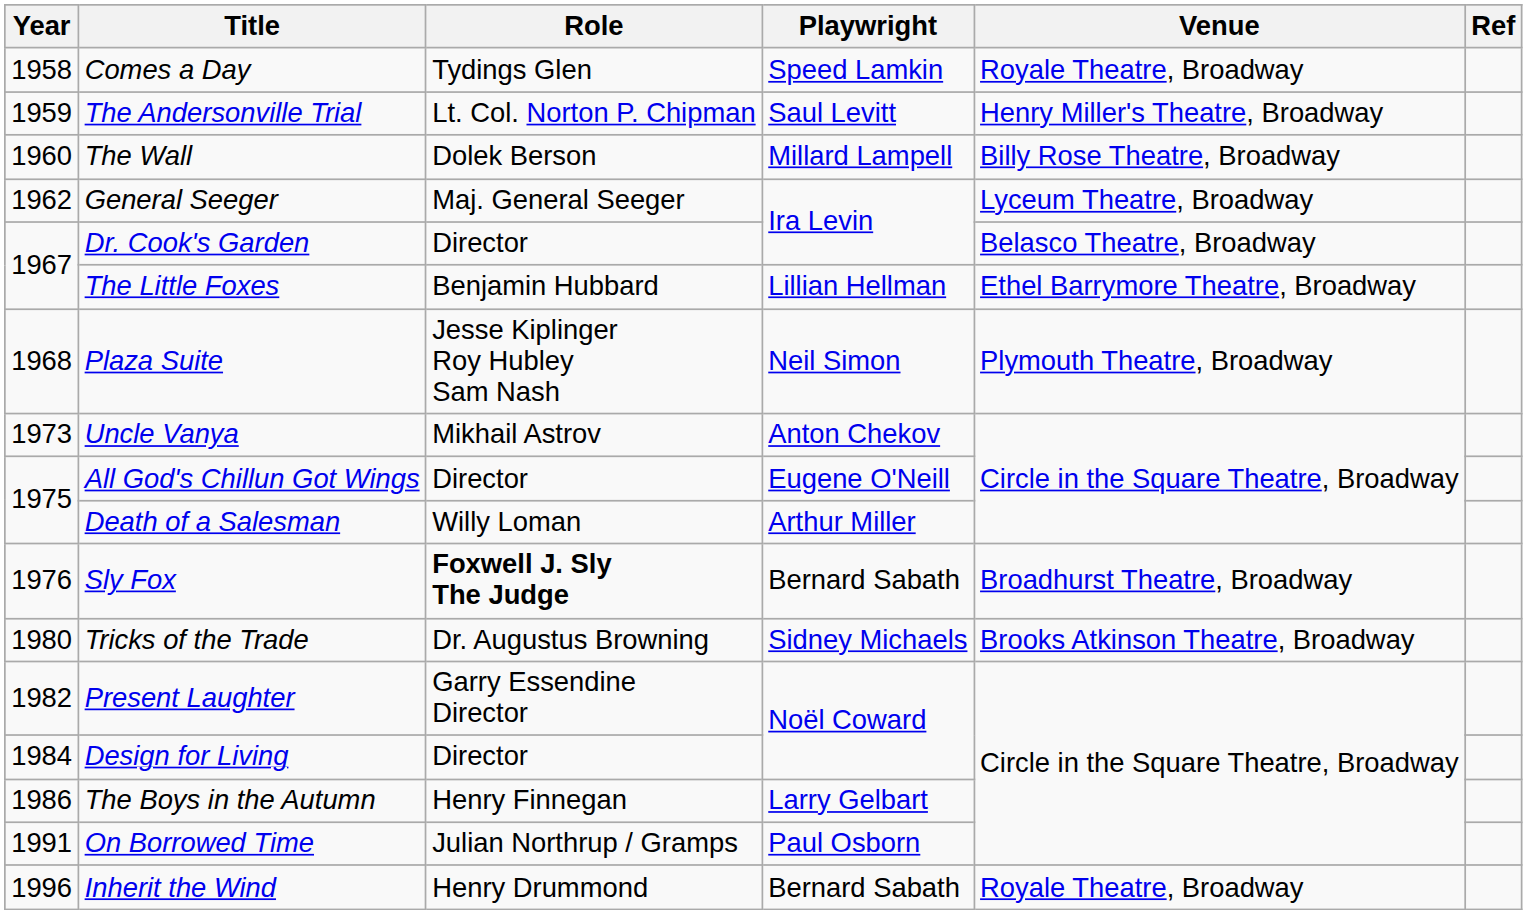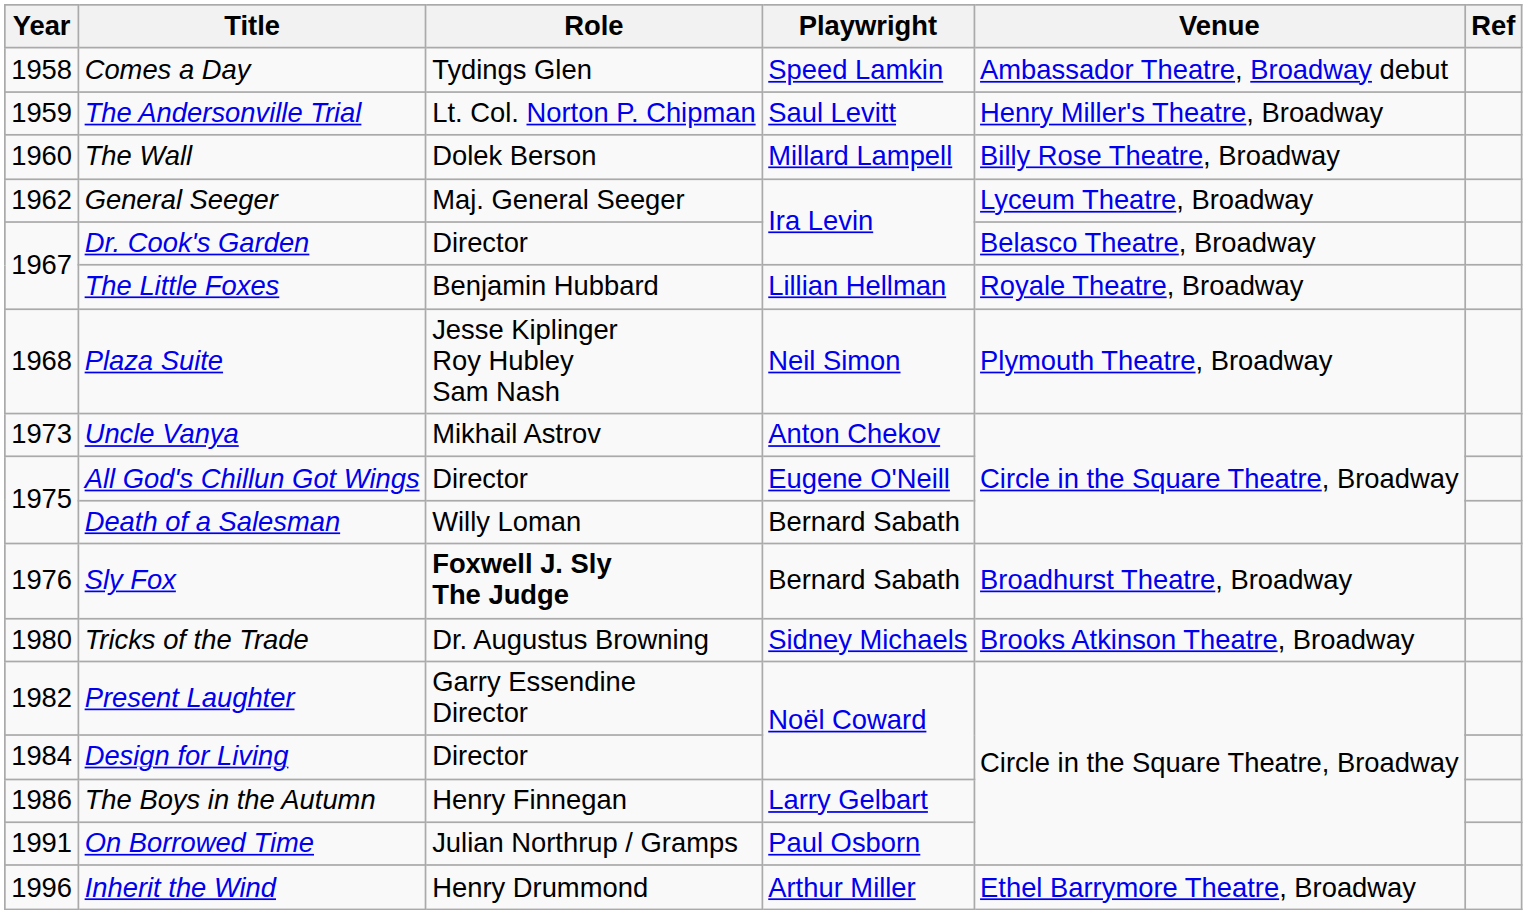 <table class="wikitable sortable" style="font-size: 100%;">
 <tr>
 <th>Year</th>
 <th>Title</th>
 <th>Role</th>
 <th>Playwright</th>
 <th>Venue</th>
 <th class="unsortable">Ref</th>
 </tr>
 <tr>
 <td>1958</td>
 <td><em>Comes a Day</em></td>
 <td>Tydings Glen</td>
 <td><a href='#'>Speed Lamkin</a></td>
-<td><a href='#'>Royale Theatre</a>, Broadway</td>
+<td><a href='#'>Ambassador Theatre</a>, <a href='#'>Broadway</a> debut</td>
 <td></td>
 </tr>
 <tr>
 <td>1959</td>
 <td data-sort-value="Andersonville Trial, The"><em><a href='#'>The Andersonville Trial</a></em></td>
 <td>Lt. Col. <a href='#'>Norton P. Chipman</a></td>
 <td><a href='#'>Saul Levitt</a></td>
 <td><a href='#'>Henry Miller's Theatre</a>, Broadway</td>
 <td></td>
 </tr>
 <tr>
 <td>1960</td>
 <td data-sort-value="Wall, The"><em>The Wall</em></td>
 <td>Dolek Berson</td>
 <td><a href='#'>Millard Lampell</a></td>
 <td><a href='#'>Billy Rose Theatre</a>, Broadway</td>
 <td></td>
 </tr>
 <tr>
 <td>1962</td>
 <td><em>General Seeger</em></td>
 <td>Maj. General Seeger</td>
 <td rowspan=2><a href='#'>Ira Levin</a></td>
 <td><a href='#'>Lyceum Theatre</a>, Broadway</td>
 <td></td>
 </tr>
 <tr>
 <td rowspan="2">1967</td>
 <td><em><a href='#'>Dr. Cook's Garden</a></em></td>
 <td>Director</td>
 <td><a href='#'>Belasco Theatre</a>, Broadway</td>
 <td></td>
 </tr>
 <tr>
 <td data-sort-value="Little Foxes, The"><em><a href='#'>The Little Foxes</a></em></td>
 <td>Benjamin Hubbard</td>
 <td><a href='#'>Lillian Hellman</a></td>
-<td><a href='#'>Ethel Barrymore Theatre</a>, Broadway</td>
+<td><a href='#'>Royale Theatre</a>, Broadway</td>
 <td></td>
 </tr>
 <tr>
 <td>1968</td>
 <td><em><a href='#'>Plaza Suite</a></em></td>
 <td>Jesse Kiplinger <br> Roy Hubley <br> Sam Nash</td>
 <td><a href='#'>Neil Simon</a></td>
 <td><a href='#'>Plymouth Theatre</a>, Broadway</td>
 </tr>
 <tr>
 <td>1973</td>
 <td><em><a href='#'>Uncle Vanya</a></em></td>
 <td>Mikhail Astrov</td>
 <td><a href='#'>Anton Chekov</a></td>
 <td rowspan=3><a href='#'>Circle in the Square Theatre</a>, Broadway</td>
 <td></td>
 </tr>
 <tr>
 <td rowspan="2">1975</td>
 <td><em><a href='#'>All God's Chillun Got Wings</a></em></td>
 <td>Director</td>
 <td><a href='#'>Eugene O'Neill</a></td>
 <td></td>
 </tr>
 <tr>
 <td><em><a href='#'>Death of a Salesman</a></em></td>
 <td>Willy Loman</td>
-<td><a href='#'>Arthur Miller</a></td>
+<td>Bernard Sabath</td>
 <td></td>
 </tr>
 <tr>
 <td>1976</td>
 <td><em><a href='#'>Sly Fox</a></em></td>
 <td><strong>Foxwell J. Sly <br> The Judge</strong></td>
 <td>Bernard Sabath</td>
 <td><a href='#'>Broadhurst Theatre</a>, Broadway</td>
 <td></td>
 </tr>
 <tr>
 <td>1980</td>
 <td><em>Tricks of the Trade</em></td>
 <td>Dr. Augustus Browning</td>
 <td><a href='#'>Sidney Michaels</a></td>
 <td><a href='#'>Brooks Atkinson Theatre</a>, Broadway</td>
 </tr>
 <tr>
 <td>1982</td>
 <td><em><a href='#'>Present Laughter</a></em></td>
 <td>Garry Essendine <br> Director</td>
 <td rowspan=2><a href='#'>Noël Coward</a></td>
 <td rowspan=4>Circle in the Square Theatre, Broadway</td>
 <td></td>
 </tr>
 <tr>
 <td>1984</td>
 <td><em><a href='#'>Design for Living</a></em></td>
 <td>Director</td>
 <td></td>
 </tr>
 <tr>
 <td>1986</td>
 <td data-sort-value="Boys in the Autumn, The"><em>The Boys in the Autumn</em></td>
 <td>Henry Finnegan</td>
 <td><a href='#'>Larry Gelbart</a></td>
 </tr>
 <tr>
 <td>1991</td>
 <td><em><a href='#'>On Borrowed Time</a></em></td>
 <td>Julian Northrup / Gramps</td>
 <td><a href='#'>Paul Osborn</a></td>
 <td></td>
 </tr>
 <tr>
 <td>1996</td>
 <td><em><a href='#'>Inherit the Wind</a></em></td>
 <td>Henry Drummond</td>
-<td>Bernard Sabath</td>
-<td><a href='#'>Royale Theatre</a>, Broadway</td>
+<td><a href='#'>Arthur Miller</a></td>
+<td><a href='#'>Ethel Barrymore Theatre</a>, Broadway</td>
 <td></td>
 </tr>
 </table>
